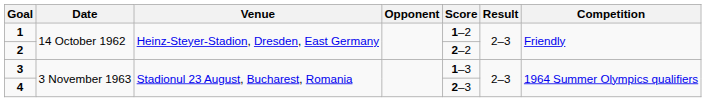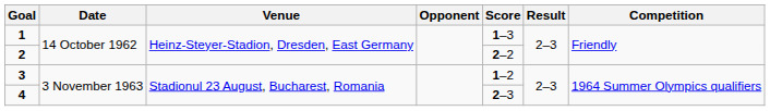 <table class="wikitable" style="font-size:90%" align=center>
 <tr>
 <th>Goal</th>
 <th>Date</th>
 <th>Venue</th>
 <th>Opponent</th>
 <th>Score</th>
 <th>Result</th>
 <th>Competition</th>
 </tr>
 <tr>
 <td align="center"><strong>1</strong></td>
 <td rowspan="2">14 October 1962</td>
 <td rowspan="2"><a href='#'>Heinz-Steyer-Stadion</a>, <a href='#'>Dresden</a>, <a href='#'>East Germany</a></td>
 <td rowspan="2"></td>
-<td align="center"><strong>1</strong>–2</td>
+<td align="center"><strong>1</strong>–3</td>
 <td rowspan="2" align="center">2–3</td>
 <td rowspan="2"><a href='#'>Friendly</a></td>
 </tr>
 <tr>
 <td align="center"><strong>2</strong></td>
 <td align="center"><strong>2</strong>–2</td>
 </tr>
 <tr>
 <td align="center"><strong>3</strong></td>
 <td rowspan="2">3 November 1963</td>
 <td rowspan="2"><a href='#'>Stadionul 23 August</a>, <a href='#'>Bucharest</a>, <a href='#'>Romania</a></td>
 <td rowspan="2"></td>
-<td align="center"><strong>1</strong>–3</td>
+<td align="center"><strong>1</strong>–2</td>
 <td align="center" rowspan="2">2–3</td>
 <td rowspan="2"><a href='#'>1964 Summer Olympics qualifiers</a></td>
 </tr>
 <tr>
 <td align="center"><strong>4</strong></td>
 <td align="center"><strong>2</strong>–3</td>
 </tr>
 </table>
